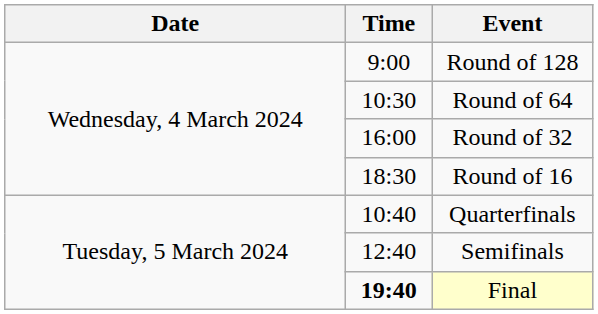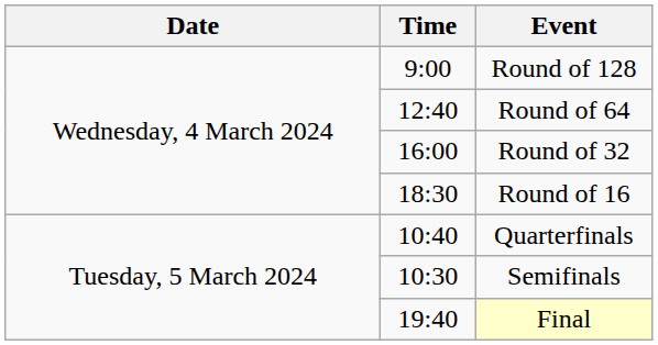 <table class = "wikitable" style="text-align:center;">
 <tr>
 <th width=220>Date</th>
 <th width=50>Time</th>
 <th width=100>Event</th>
 </tr>
 <tr>
 <td rowspan=4>Wednesday, 4 March 2024</td>
 <td>9:00</td>
 <td>Round of 128</td>
 </tr>
 <tr>
-<td>10:30</td>
+<td>12:40</td>
 <td>Round of 64</td>
 </tr>
 <tr>
 <td>16:00</td>
 <td>Round of 32</td>
 </tr>
 <tr>
 <td>18:30</td>
 <td>Round of 16</td>
 </tr>
 <tr>
 <td rowspan=3>Tuesday, 5 March 2024</td>
 <td>10:40</td>
 <td>Quarterfinals</td>
 </tr>
 <tr>
-<td>12:40</td>
+<td>10:30</td>
 <td>Semifinals</td>
 </tr>
 <tr>
-<td><strong>19:40</strong></td>
+<td>19:40</td>
 <td bgcolor=ffffcc>Final</td>
 </tr>
 </table>
